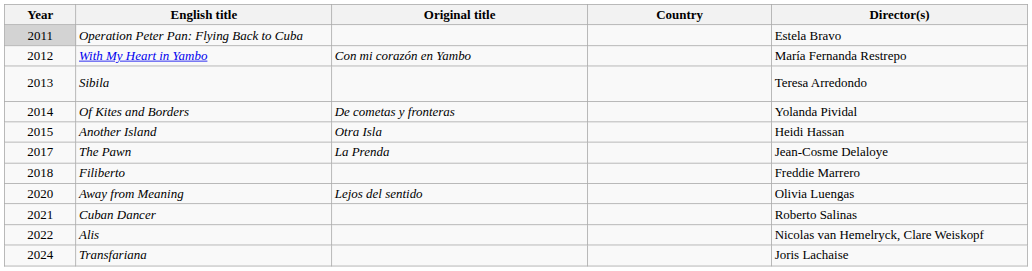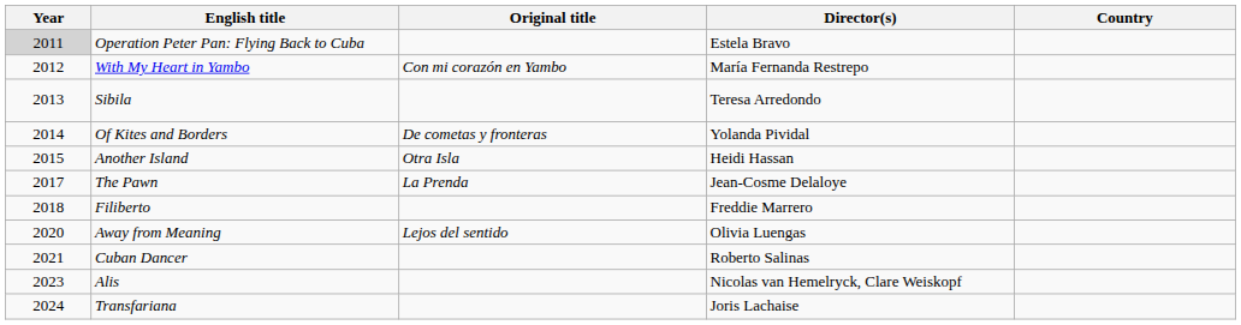 <table class="sortable wikitable" width="100%" cellpadding="5">
 <tr>
 <th width="7%">Year</th>
 <th width="25%">English title</th>
 <th width="25%">Original title</th>
+<th width="25%">Director(s)</th>
 <th width="18%">Country</th>
-<th width="25%">Director(s)</th>
 </tr>
 <tr>
 <td style="background: lightgrey; text-align:center;">2011</td>
 <td><em>Operation Peter Pan: Flying Back to Cuba</em></td>
 <td></td>
+<td>Estela Bravo</td>
 <td></td>
-<td>Estela Bravo</td>
 </tr>
 <tr>
 <td style="text-align:center;">2012</td>
 <td><em><a href='#'>With My Heart in Yambo</a></em></td>
 <td><em>Con mi corazón en Yambo</em></td>
+<td>María Fernanda Restrepo</td>
 <td></td>
-<td>María Fernanda Restrepo</td>
 </tr>
 <tr>
 <td style="text-align:center;">2013</td>
 <td><em>Sibila</em></td>
 <td></td>
+<td>Teresa Arredondo</td>
 <td><br><br></td>
-<td>Teresa Arredondo</td>
 </tr>
 <tr>
 <td style="text-align:center;">2014</td>
 <td><em>Of Kites and Borders</em></td>
 <td><em>De cometas y fronteras</em></td>
+<td>Yolanda Pividal</td>
 <td><br></td>
-<td>Yolanda Pividal</td>
 </tr>
 <tr>
 <td style="text-align:center;">2015</td>
 <td><em>Another Island</em></td>
 <td><em>Otra Isla</em></td>
+<td>Heidi Hassan</td>
 <td><br></td>
-<td>Heidi Hassan</td>
 </tr>
 <tr>
 <td style="text-align:center;">2017</td>
 <td><em>The Pawn</em></td>
 <td><em>La Prenda</em></td>
+<td>Jean-Cosme Delaloye</td>
 <td><br></td>
-<td>Jean-Cosme Delaloye</td>
 </tr>
 <tr>
 <td style="text-align:center;">2018</td>
 <td><em>Filiberto</em></td>
 <td></td>
+<td>Freddie Marrero</td>
 <td><br></td>
-<td>Freddie Marrero</td>
 </tr>
 <tr>
 <td style="text-align:center;">2020</td>
 <td><em>Away from Meaning</em></td>
 <td><em>Lejos del sentido</em></td>
+<td>Olivia Luengas</td>
 <td></td>
-<td>Olivia Luengas</td>
 </tr>
 <tr>
 <td style="text-align:center;">2021</td>
 <td><em>Cuban Dancer</em></td>
 <td></td>
+<td>Roberto Salinas</td>
 <td></td>
-<td>Roberto Salinas</td>
 </tr>
 <tr>
-<td style="text-align:center;">2022</td>
+<td style="text-align:center;">2023</td>
 <td><em>Alis</em></td>
 <td></td>
+<td>Nicolas van Hemelryck, Clare Weiskopf</td>
 <td></td>
-<td>Nicolas van Hemelryck, Clare Weiskopf</td>
 </tr>
 <tr>
 <td style="text-align:center;">2024</td>
 <td><em>Transfariana</em></td>
 <td></td>
+<td>Joris Lachaise</td>
 <td><br></td>
-<td>Joris Lachaise</td>
 </tr>
 </table>
